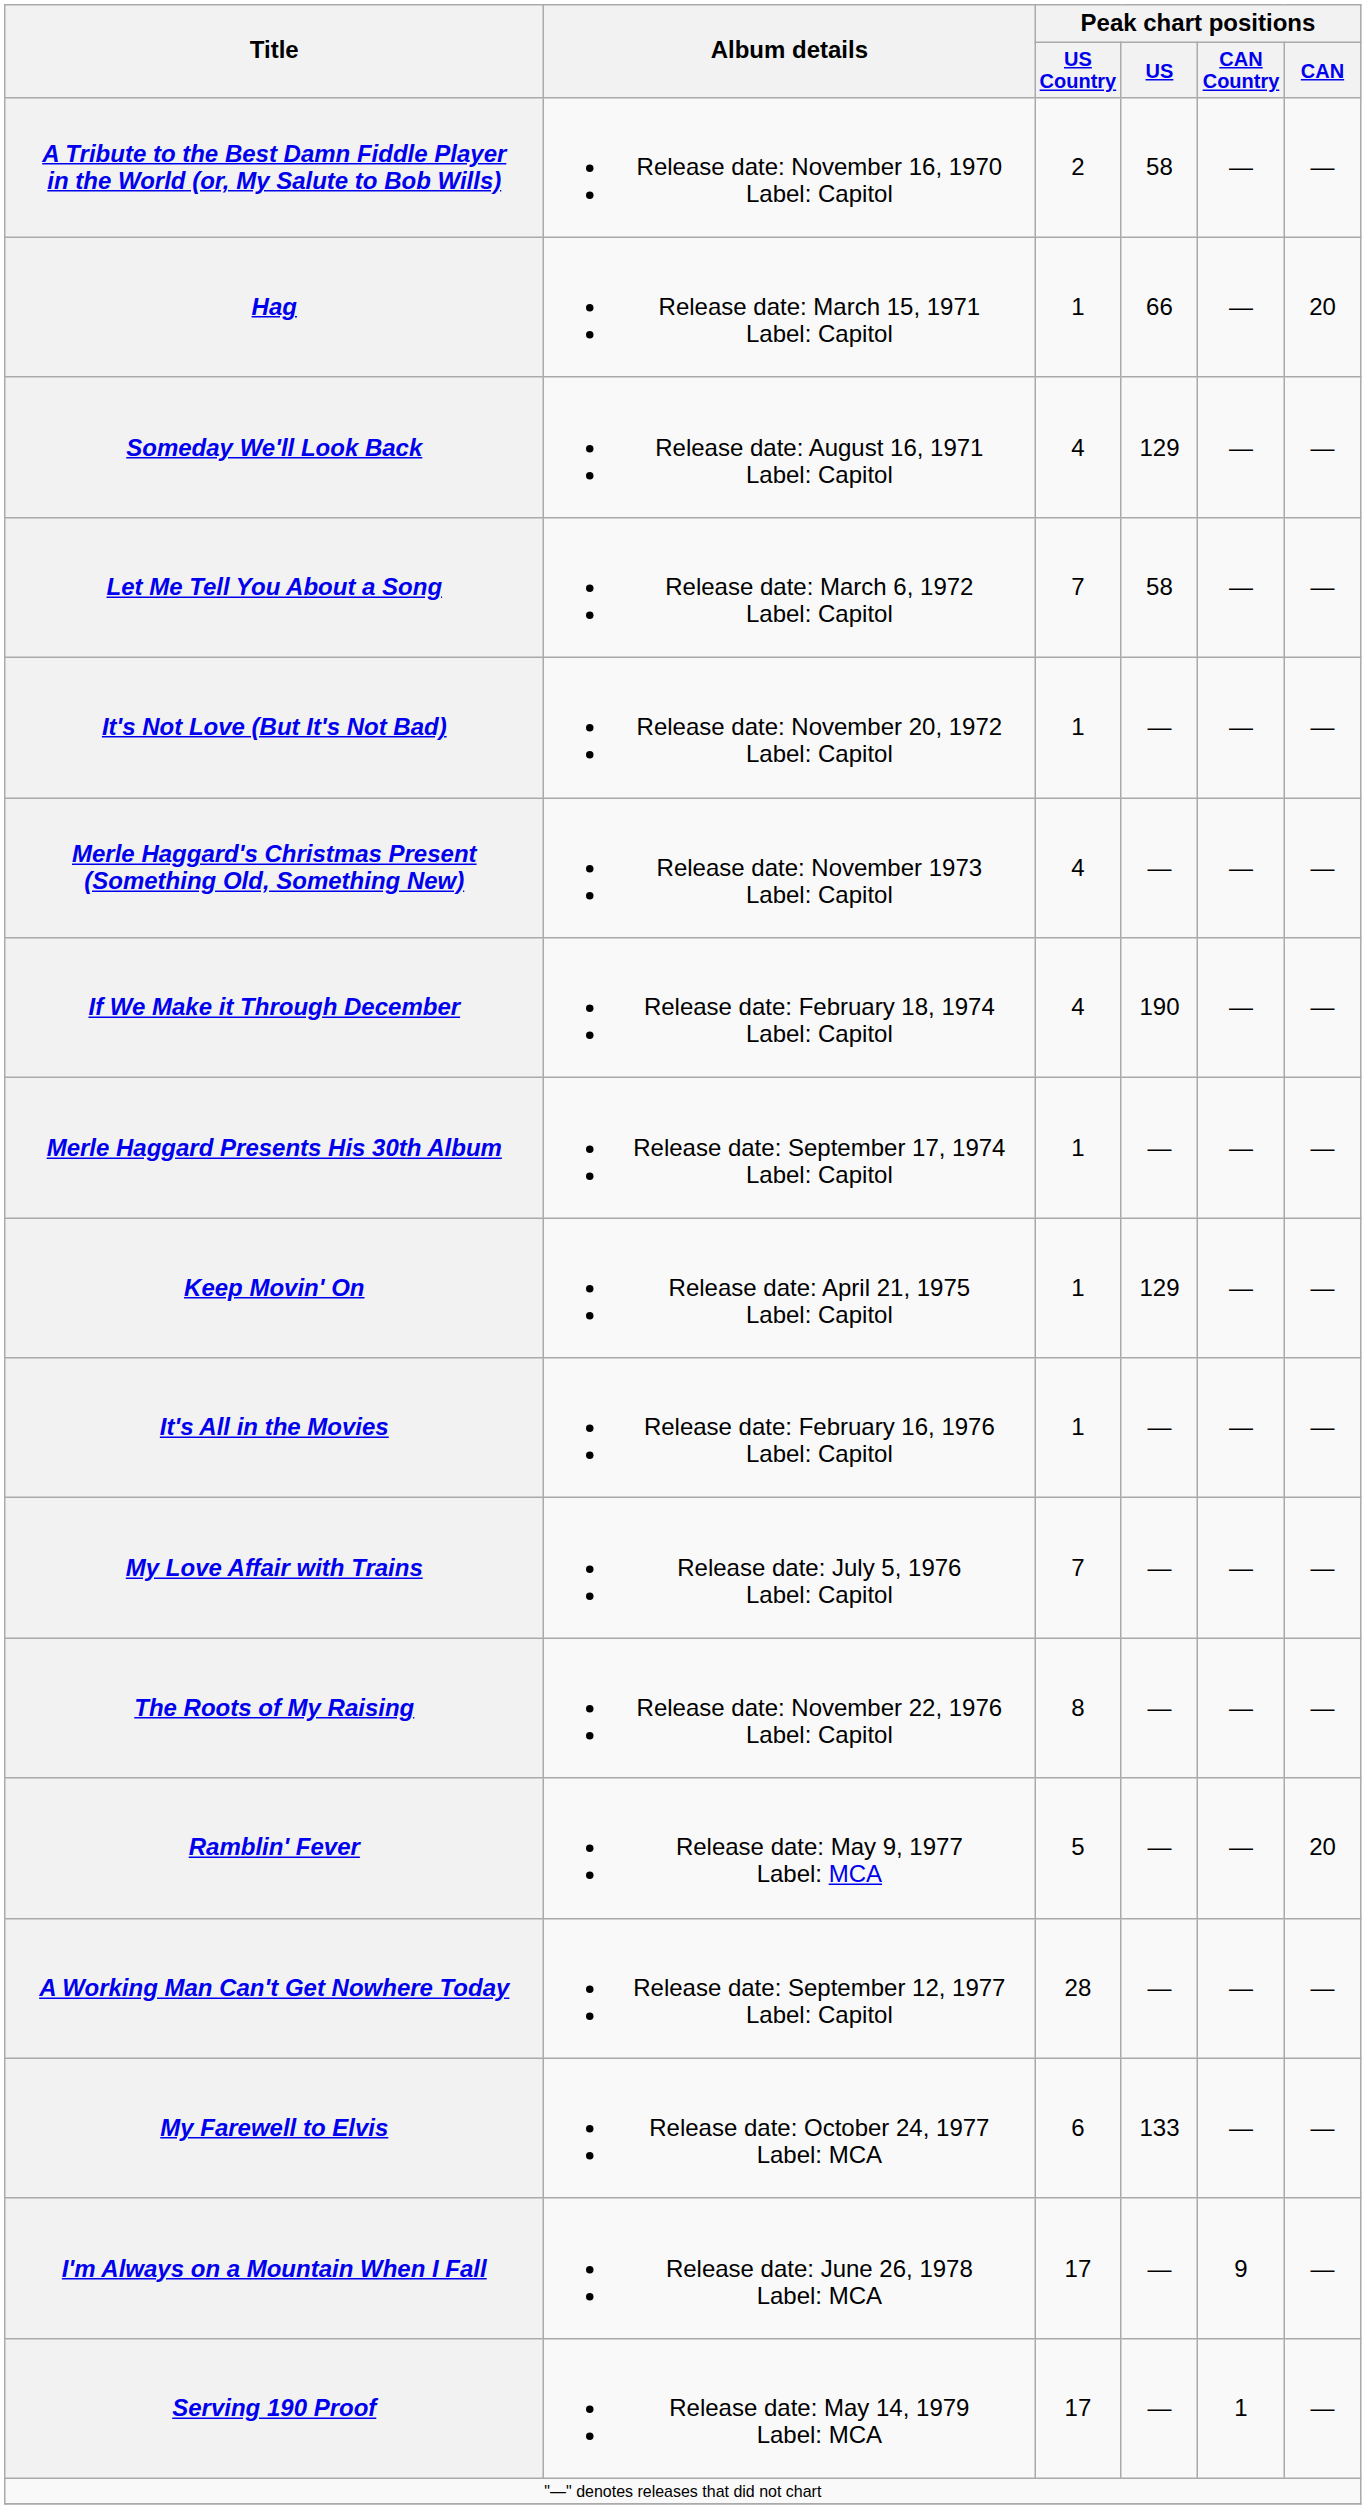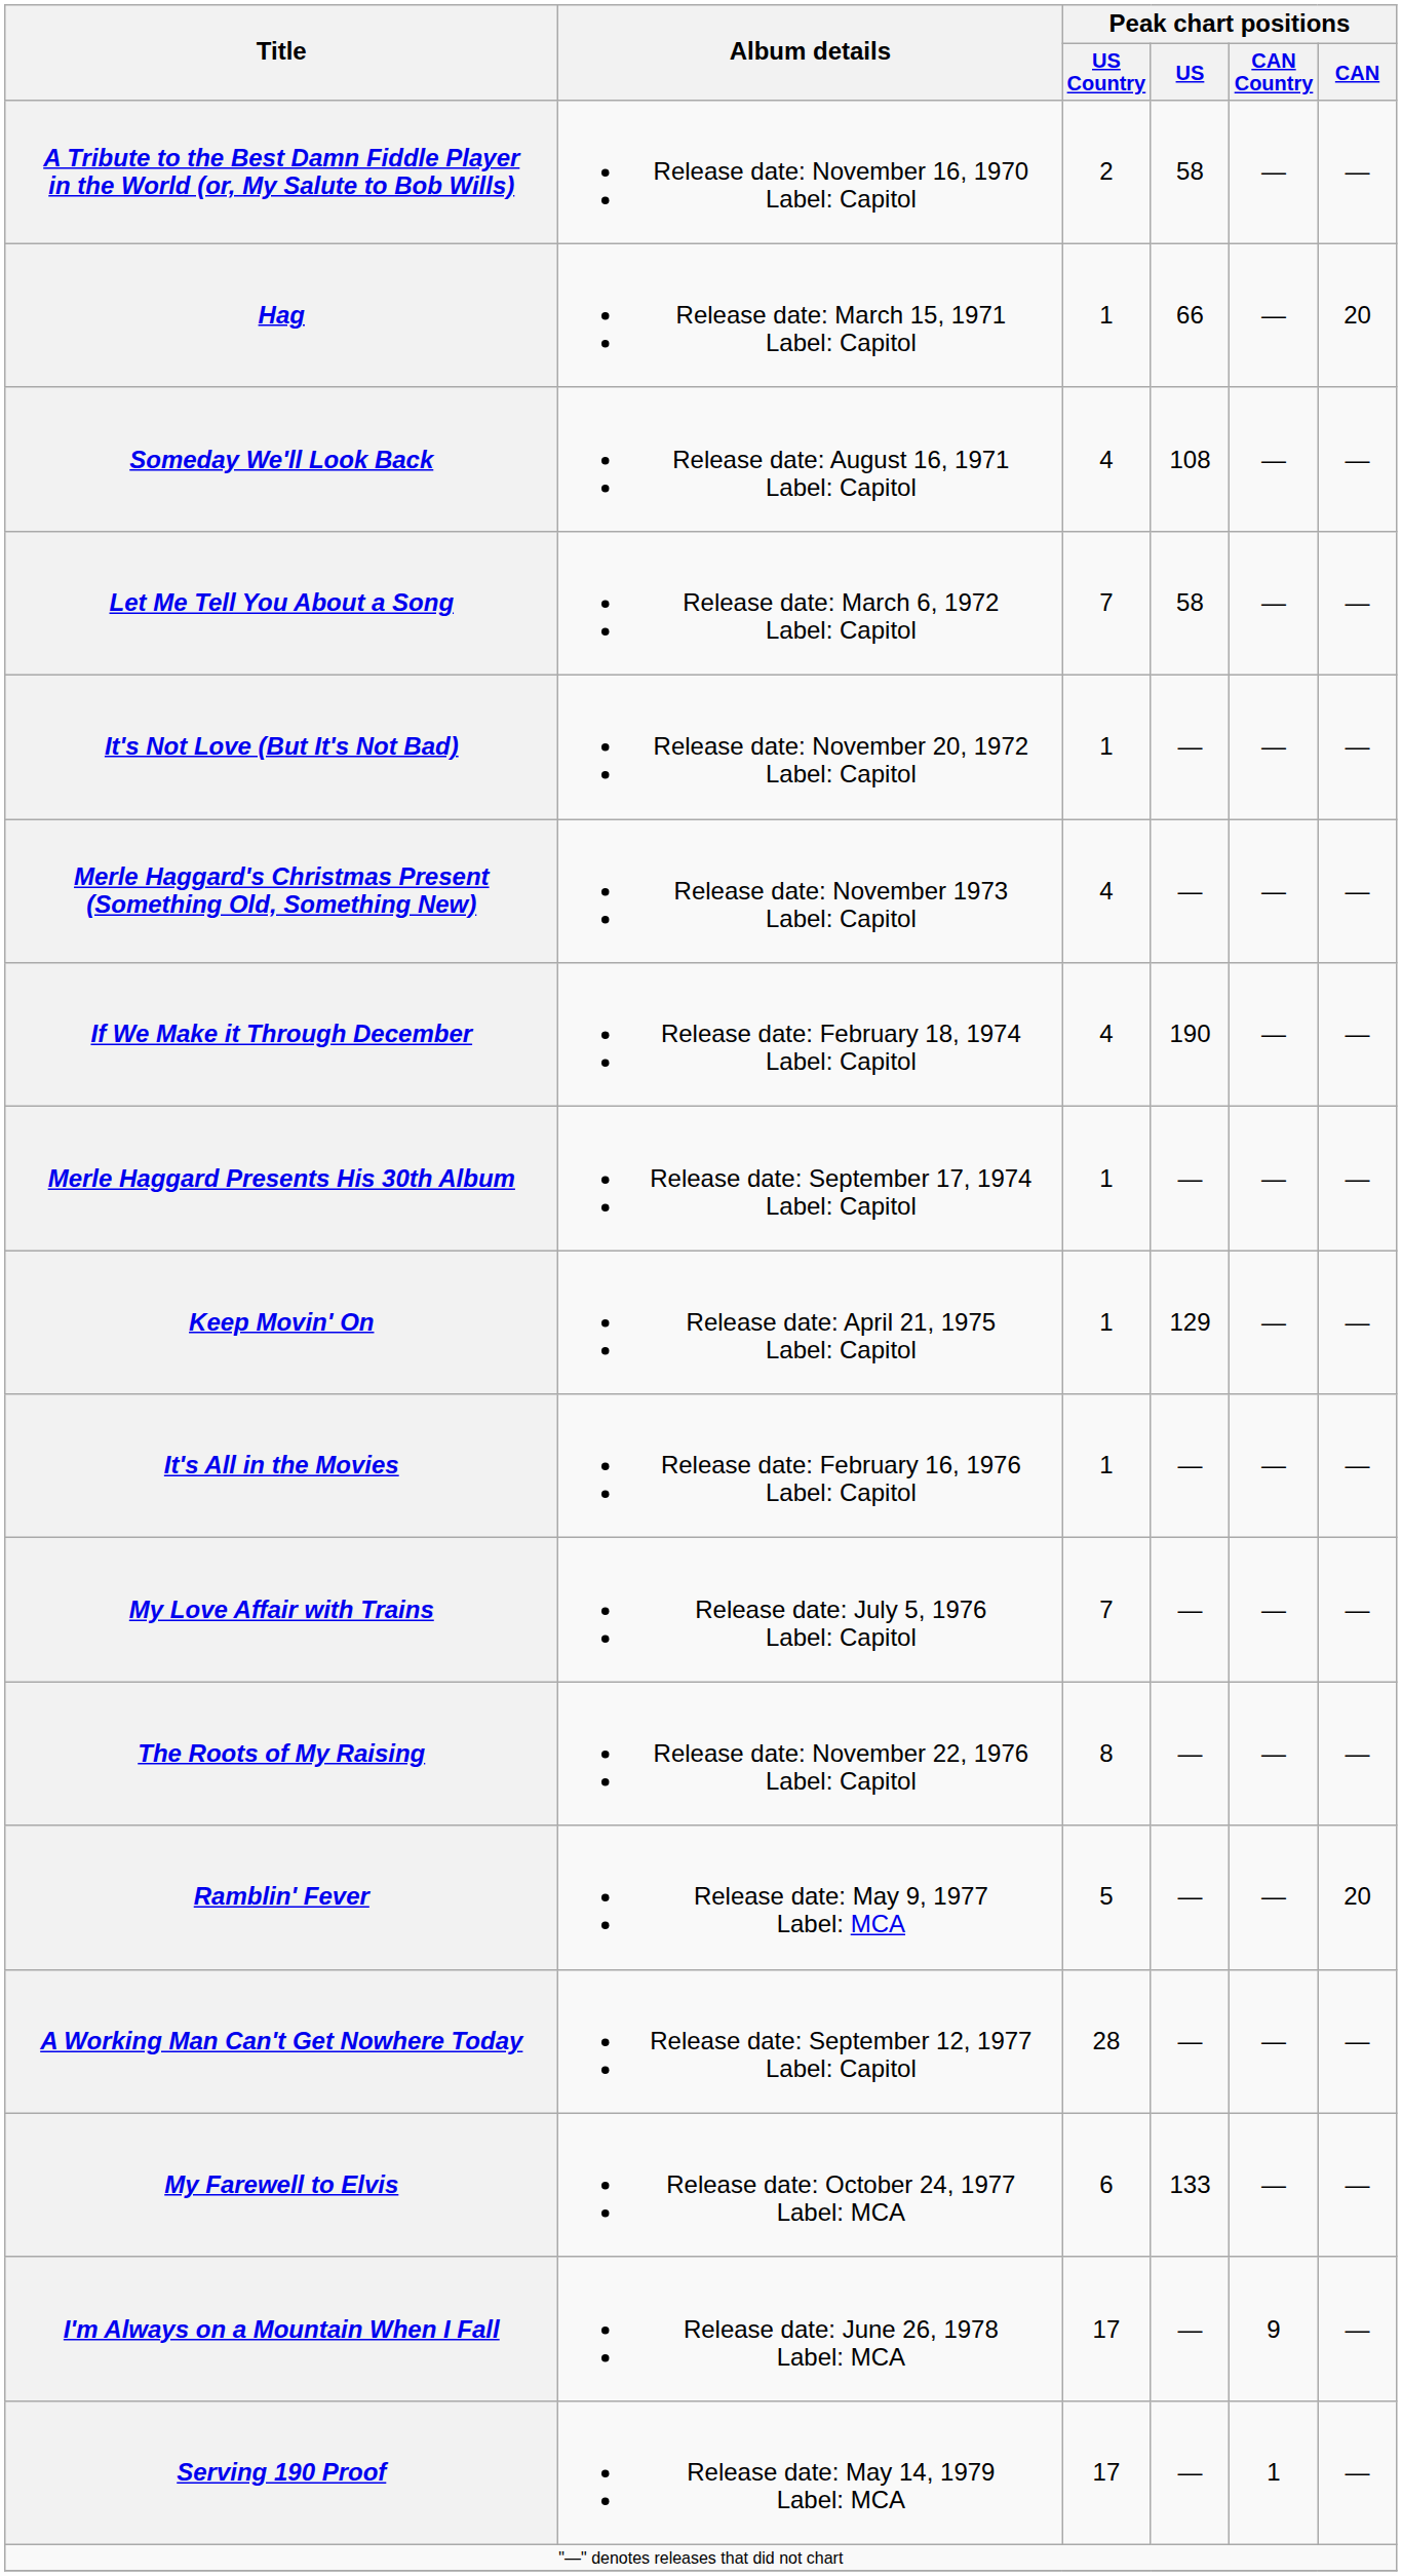 <table class="wikitable plainrowheaders" style="text-align:center;">
 <tr>
 <th rowspan="2" style="width:22em;">Title</th>
 <th rowspan="2" style="width:20em;">Album details</th>
 <th colspan="4">Peak chart positions</th>
 </tr>
 <tr style="font-size:smaller;">
 <th width="45"><a href='#'>US Country</a></th>
 <th width="45"><a href='#'>US</a></th>
 <th width="45"><a href='#'>CAN Country</a></th>
 <th width="45"><a href='#'>CAN</a></th>
 </tr>
 <tr>
 <th scope="row"><em><a href='#'>A Tribute to the Best Damn Fiddle Player<br>in the World (or, My Salute to Bob Wills)</a></em> </th>
 <td><br><ul><li>Release date: November 16, 1970</li><li>Label: Capitol</li></ul></td>
 <td>2</td>
 <td>58</td>
 <td>—</td>
 <td>—</td>
 </tr>
 <tr>
 <th scope="row"><em><a href='#'>Hag</a></em> </th>
 <td><br><ul><li>Release date: March 15, 1971</li><li>Label: Capitol</li></ul></td>
 <td>1</td>
 <td>66</td>
 <td>—</td>
 <td>20</td>
 </tr>
 <tr>
 <th scope="row"><em><a href='#'>Someday We'll Look Back</a></em> </th>
 <td><br><ul><li>Release date: August 16, 1971</li><li>Label: Capitol</li></ul></td>
 <td>4</td>
-<td>129</td>
+<td>108</td>
 <td>—</td>
 <td>—</td>
 </tr>
 <tr>
 <th scope="row"><em><a href='#'>Let Me Tell You About a Song</a></em> </th>
 <td><br><ul><li>Release date: March 6, 1972</li><li>Label: Capitol</li></ul></td>
 <td>7</td>
 <td>58</td>
 <td>—</td>
 <td>—</td>
 </tr>
 <tr>
 <th scope="row"><em><a href='#'>It's Not Love (But It's Not Bad)</a></em> </th>
 <td><br><ul><li>Release date: November 20, 1972</li><li>Label: Capitol</li></ul></td>
 <td>1</td>
 <td>—</td>
 <td>—</td>
 <td>—</td>
 </tr>
 <tr>
 <th scope="row"><em><a href='#'>Merle Haggard's Christmas Present (Something Old, Something New)</a></em></th>
 <td><br><ul><li>Release date: November 1973</li><li>Label: Capitol</li></ul></td>
 <td>4</td>
 <td>—</td>
 <td>—</td>
 <td>—</td>
 </tr>
 <tr>
 <th scope="row"><em><a href='#'>If We Make it Through December</a></em> </th>
 <td><br><ul><li>Release date: February 18, 1974</li><li>Label: Capitol</li></ul></td>
 <td>4</td>
 <td>190</td>
 <td>—</td>
 <td>—</td>
 </tr>
 <tr>
 <th scope="row"><em><a href='#'>Merle Haggard Presents His 30th Album</a></em> </th>
 <td><br><ul><li>Release date: September 17, 1974</li><li>Label: Capitol</li></ul></td>
 <td>1</td>
 <td>—</td>
 <td>—</td>
 <td>—</td>
 </tr>
 <tr>
 <th scope="row"><em><a href='#'>Keep Movin' On</a></em> </th>
 <td><br><ul><li>Release date: April 21, 1975</li><li>Label: Capitol</li></ul></td>
 <td>1</td>
 <td>129</td>
 <td>—</td>
 <td>—</td>
 </tr>
 <tr>
 <th scope="row"><em><a href='#'>It's All in the Movies</a></em> </th>
 <td><br><ul><li>Release date: February 16, 1976</li><li>Label: Capitol</li></ul></td>
 <td>1</td>
 <td>—</td>
 <td>—</td>
 <td>—</td>
 </tr>
 <tr>
 <th scope="row"><em><a href='#'>My Love Affair with Trains</a></em> </th>
 <td><br><ul><li>Release date: July 5, 1976</li><li>Label: Capitol</li></ul></td>
 <td>7</td>
 <td>—</td>
 <td>—</td>
 <td>—</td>
 </tr>
 <tr>
 <th scope="row"><em><a href='#'>The Roots of My Raising</a></em> </th>
 <td><br><ul><li>Release date: November 22, 1976</li><li>Label: Capitol</li></ul></td>
 <td>8</td>
 <td>—</td>
 <td>—</td>
 <td>—</td>
 </tr>
 <tr>
 <th scope="row"><em><a href='#'>Ramblin' Fever</a></em></th>
 <td><br><ul><li>Release date: May 9, 1977</li><li>Label: <a href='#'>MCA</a></li></ul></td>
 <td>5</td>
 <td>—</td>
 <td>—</td>
 <td>20</td>
 </tr>
 <tr>
 <th scope="row"><em><a href='#'>A Working Man Can't Get Nowhere Today</a></em> </th>
 <td><br><ul><li>Release date: September 12, 1977</li><li>Label: Capitol</li></ul></td>
 <td>28</td>
 <td>—</td>
 <td>—</td>
 <td>—</td>
 </tr>
 <tr>
 <th scope="row"><em><a href='#'>My Farewell to Elvis</a></em></th>
 <td><br><ul><li>Release date: October 24, 1977</li><li>Label: MCA</li></ul></td>
 <td>6</td>
 <td>133</td>
 <td>—</td>
 <td>—</td>
 </tr>
 <tr>
 <th scope="row"><em><a href='#'>I'm Always on a Mountain When I Fall</a></em></th>
 <td><br><ul><li>Release date: June 26, 1978</li><li>Label: MCA</li></ul></td>
 <td>17</td>
 <td>—</td>
 <td>9</td>
 <td>—</td>
 </tr>
 <tr>
 <th scope="row"><em><a href='#'>Serving 190 Proof</a></em></th>
 <td><br><ul><li>Release date: May 14, 1979</li><li>Label: MCA</li></ul></td>
 <td>17</td>
 <td>—</td>
 <td>1</td>
 <td>—</td>
 </tr>
 <tr>
 <td colspan="6" style="font-size: 8pt">"—" denotes releases that did not chart</td>
 </tr>
 <tr>
 </tr>
 </table>
